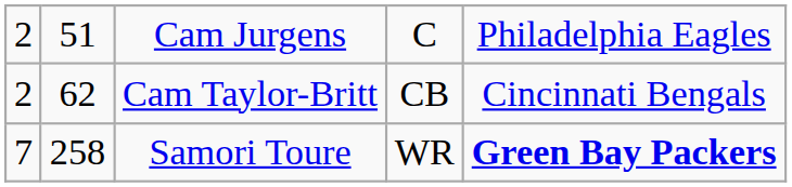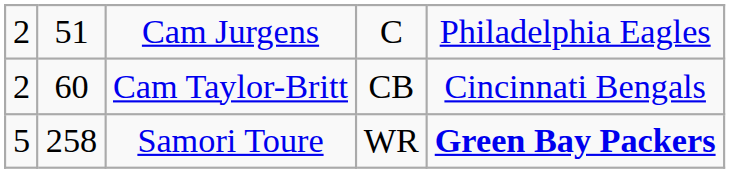 <table class="wikitable" style="text-align:center">
 <tr>
 <td>2</td>
 <td>51</td>
 <td><a href='#'>Cam Jurgens</a></td>
 <td>C</td>
 <td><a href='#'>Philadelphia Eagles</a></td>
 </tr>
 <tr>
 <td>2</td>
-<td>62</td>
+<td>60</td>
 <td><a href='#'>Cam Taylor-Britt</a></td>
 <td>CB</td>
 <td><a href='#'>Cincinnati Bengals</a></td>
 </tr>
 <tr>
-<td>7</td>
+<td>5</td>
 <td>258</td>
 <td><a href='#'>Samori Toure</a></td>
 <td>WR</td>
 <td><strong><a href='#'>Green Bay Packers</a></strong></td>
 </tr>
 </table>
